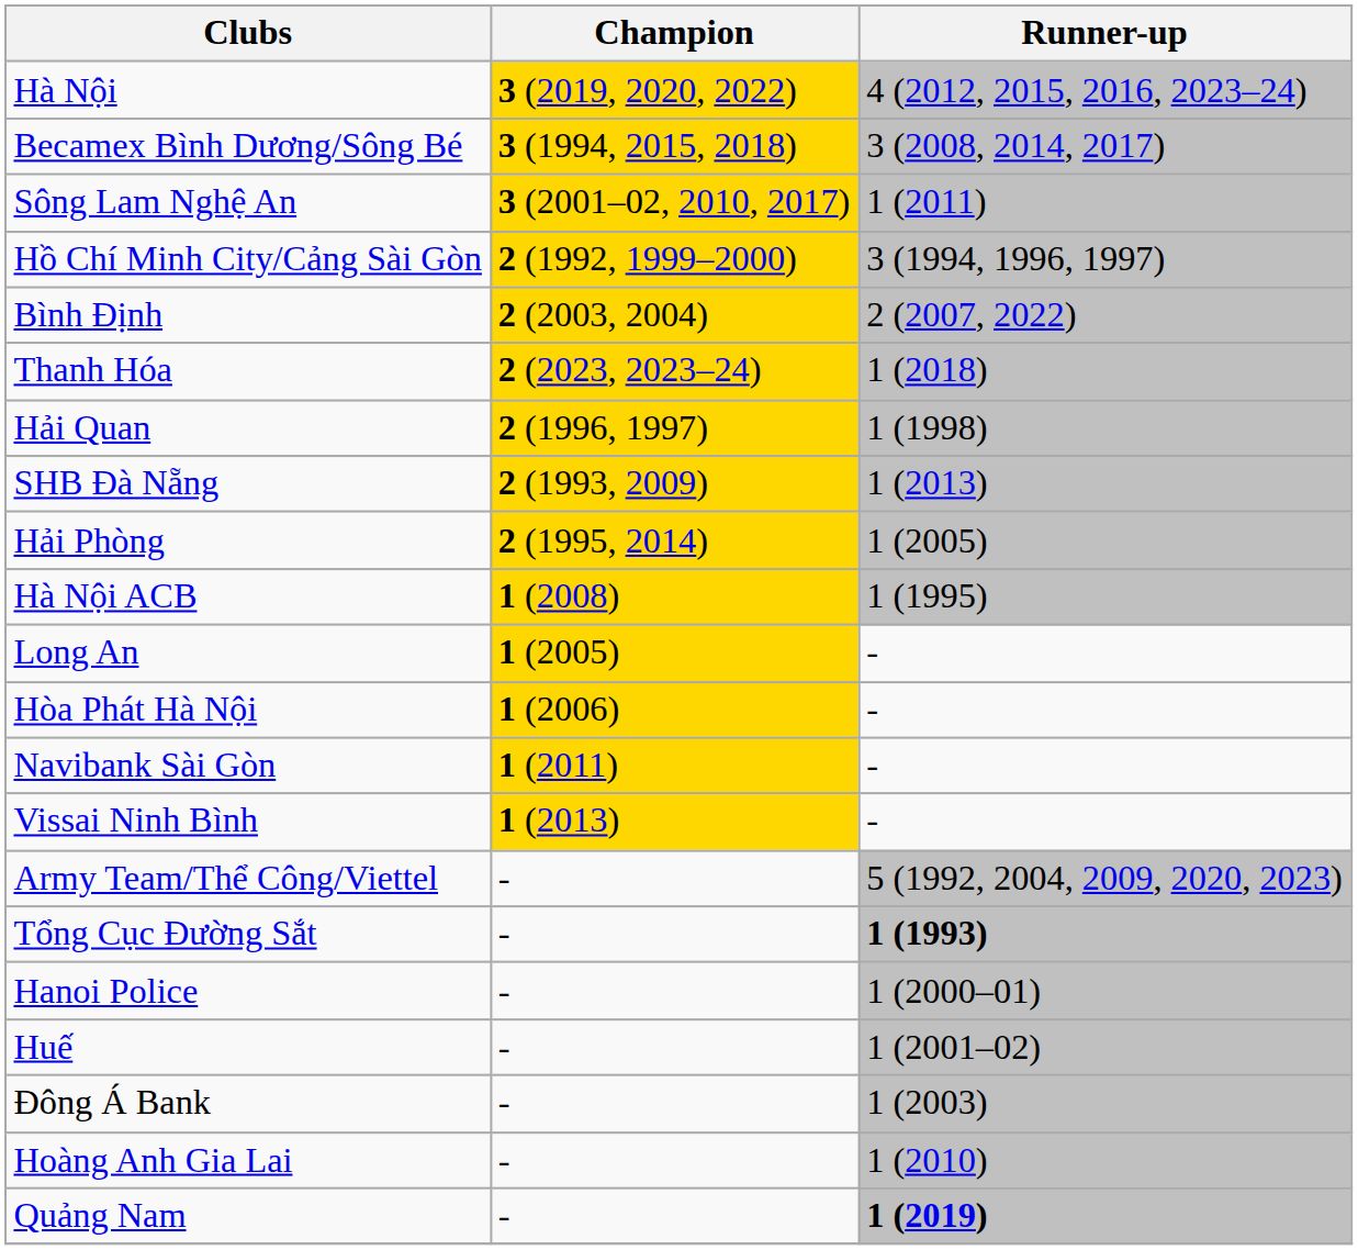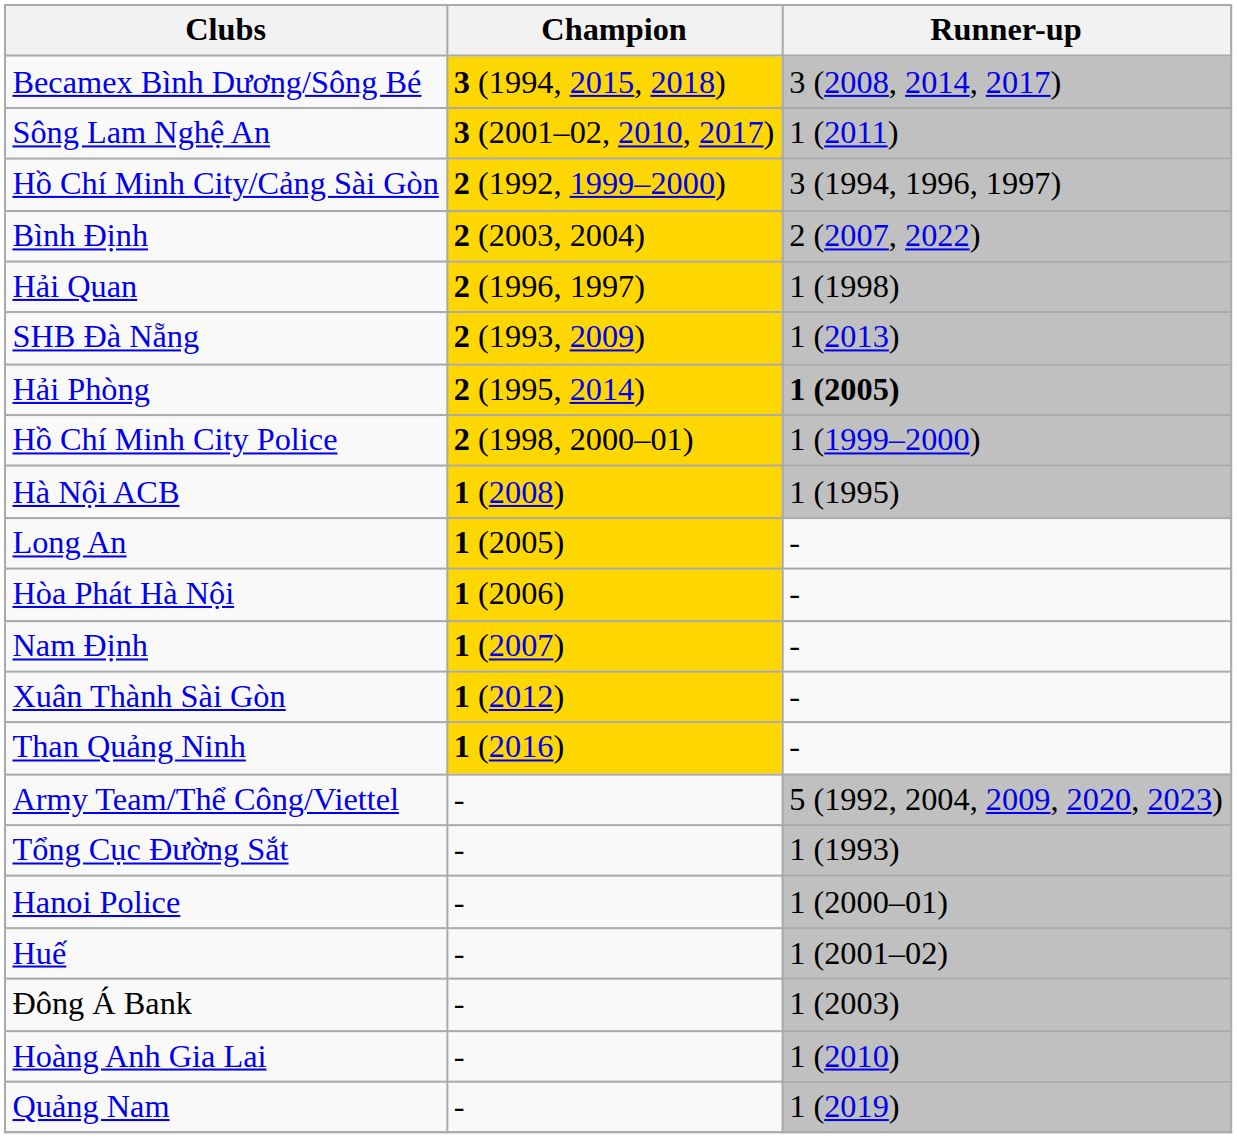 <table class="wikitable">
 <tr>
 <th>Clubs</th>
 <th>Champion</th>
 <th>Runner-up</th>
-</tr>
-<tr>
-<td><a href='#'>Hà Nội</a></td>
-<td bgcolor=gold><strong>3</strong> (<a href='#'>2019</a>, <a href='#'>2020</a>, <a href='#'>2022</a>)</td>
-<td bgcolor=silver>4 (<a href='#'>2012</a>, <a href='#'>2015</a>, <a href='#'>2016</a>, <a href='#'>2023–24</a>)</td>
 </tr>
 <tr>
 <td><a href='#'>Becamex Bình Dương/Sông Bé</a></td>
 <td bgcolor=gold><strong>3</strong> (1994, <a href='#'>2015</a>, <a href='#'>2018</a>)</td>
 <td bgcolor=silver>3 (<a href='#'>2008</a>, <a href='#'>2014</a>, <a href='#'>2017</a>)</td>
 </tr>
 <tr>
 <td><a href='#'>Sông Lam Nghệ An</a></td>
 <td bgcolor=gold><strong>3</strong> (2001–02, <a href='#'>2010</a>, <a href='#'>2017</a>)</td>
 <td bgcolor=silver>1 (<a href='#'>2011</a>)</td>
 </tr>
 <tr>
 <td><a href='#'>Hồ Chí Minh City/Cảng Sài Gòn</a></td>
 <td bgcolor=gold><strong>2</strong> (1992, <a href='#'>1999–2000</a>)</td>
 <td bgcolor=silver>3 (1994, 1996, 1997)</td>
 </tr>
 <tr>
 <td><a href='#'>Bình Định</a></td>
 <td bgcolor=gold><strong>2</strong> (2003, 2004)</td>
 <td bgcolor=silver>2 (<a href='#'>2007</a>, <a href='#'>2022</a>)</td>
 </tr>
 <tr>
-<td><a href='#'>Thanh Hóa</a></td>
-<td bgcolor=gold><strong>2</strong> (<a href='#'>2023</a>, <a href='#'>2023–24</a>)</td>
-<td bgcolor=silver>1 (<a href='#'>2018</a>)</td>
-</tr>
-<tr>
 <td><a href='#'>Hải Quan</a></td>
 <td bgcolor=gold><strong>2</strong> (1996, 1997)</td>
 <td bgcolor=silver>1 (1998)</td>
 </tr>
 <tr>
 <td><a href='#'>SHB Đà Nẵng</a></td>
 <td bgcolor=gold><strong>2</strong> (1993, <a href='#'>2009</a>)</td>
 <td bgcolor=silver>1 (<a href='#'>2013</a>)</td>
 </tr>
 <tr>
 <td><a href='#'>Hải Phòng</a></td>
 <td bgcolor=gold><strong>2</strong> (1995, <a href='#'>2014</a>)</td>
-<td bgcolor=silver>1 (2005)</td>
+<td bgcolor=silver><strong>1 (2005)</strong></td>
+</tr>
+<tr>
+<td><a href='#'>Hồ Chí Minh City Police</a></td>
+<td bgcolor=gold><strong>2</strong> (1998, 2000–01)</td>
+<td bgcolor=silver>1 (<a href='#'>1999–2000</a>)</td>
 </tr>
 <tr>
 <td><a href='#'>Hà Nội ACB</a></td>
 <td bgcolor=gold><strong>1</strong> (<a href='#'>2008</a>)</td>
 <td bgcolor=silver>1 (1995)</td>
 </tr>
 <tr>
 <td><a href='#'>Long An</a></td>
 <td bgcolor=gold><strong>1</strong> (2005)</td>
 <td>-</td>
 </tr>
 <tr>
 <td><a href='#'>Hòa Phát Hà Nội</a></td>
 <td bgcolor=gold><strong>1</strong> (2006)</td>
 <td>-</td>
 </tr>
 <tr>
-<td><a href='#'>Navibank Sài Gòn</a></td>
-<td bgcolor=gold><strong>1</strong> (<a href='#'>2011</a>)</td>
+<td><a href='#'>Nam Định</a></td>
+<td bgcolor=gold><strong>1</strong> (<a href='#'>2007</a>)</td>
 <td>-</td>
 </tr>
 <tr>
-<td><a href='#'>Vissai Ninh Bình</a></td>
-<td bgcolor=gold><strong>1</strong> (<a href='#'>2013</a>)</td>
+<td><a href='#'>Xuân Thành Sài Gòn</a></td>
+<td bgcolor=gold><strong>1</strong> (<a href='#'>2012</a>)</td>
+<td>-</td>
+</tr>
+<tr>
+<td><a href='#'>Than Quảng Ninh</a></td>
+<td bgcolor=gold><strong>1</strong> (<a href='#'>2016</a>)</td>
 <td>-</td>
 </tr>
 <tr>
 <td><a href='#'>Army Team/Thể Công/Viettel</a></td>
 <td>-</td>
 <td bgcolor=silver>5 (1992, 2004, <a href='#'>2009</a>, <a href='#'>2020</a>, <a href='#'>2023</a>)</td>
 </tr>
 <tr>
 <td><a href='#'>Tổng Cục Đường Sắt</a></td>
 <td>-</td>
-<td bgcolor=silver><strong>1 (1993)</strong></td>
+<td bgcolor=silver>1 (1993)</td>
 </tr>
 <tr>
 <td><a href='#'>Hanoi Police</a></td>
 <td>-</td>
 <td bgcolor=silver>1 (2000–01)</td>
 </tr>
 <tr>
 <td><a href='#'>Huế</a></td>
 <td>-</td>
 <td bgcolor=silver>1 (2001–02)</td>
 </tr>
 <tr>
 <td>Đông Á Bank</td>
 <td>-</td>
 <td bgcolor=silver>1 (2003)</td>
 </tr>
 <tr>
 <td><a href='#'>Hoàng Anh Gia Lai</a></td>
 <td>-</td>
 <td bgcolor=silver>1 (<a href='#'>2010</a>)</td>
 </tr>
 <tr>
 <td><a href='#'>Quảng Nam</a></td>
 <td>-</td>
-<td bgcolor=silver><strong>1 (<a href='#'>2019</a>)</strong></td>
+<td bgcolor=silver>1 (<a href='#'>2019</a>)</td>
 </tr>
 <tr>
 </tr>
 </table>
